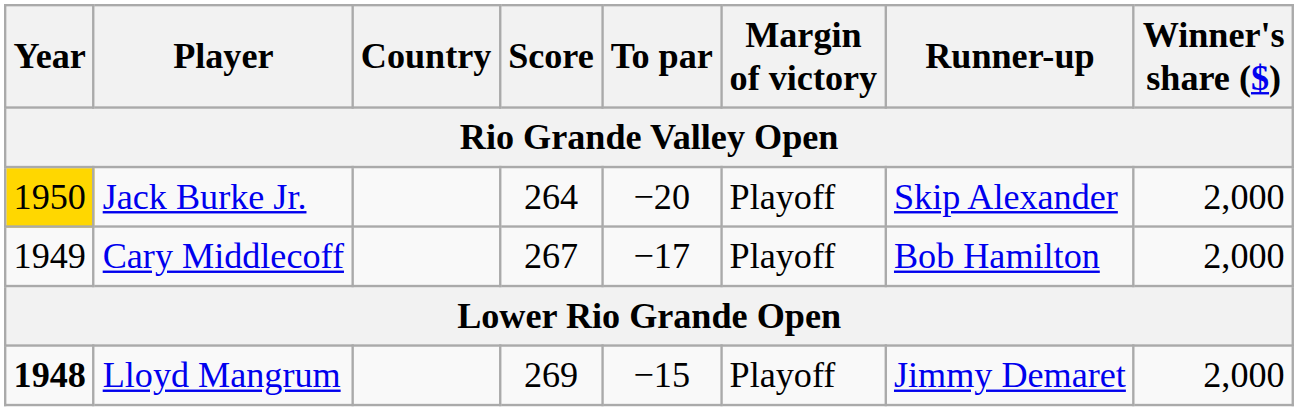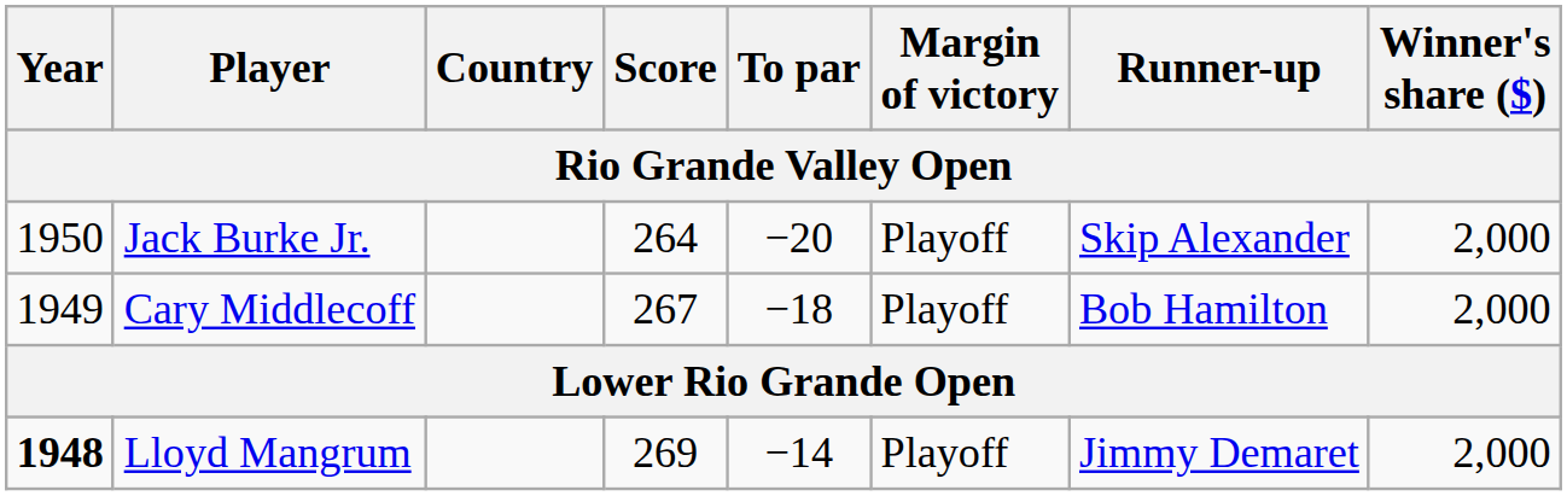 <table class="wikitable" style="font-size:95%">
 <tr>
 <th>Year</th>
 <th>Player</th>
 <th>Country</th>
 <th>Score</th>
 <th>To par</th>
 <th>Margin<br>of victory</th>
 <th>Runner-up</th>
 <th>Winner's<br>share (<a href='#'>$</a>)</th>
 </tr>
 <tr>
 <th colspan=8>Rio Grande Valley Open</th>
 </tr>
 <tr>
-<td style="background: gold;">1950</td>
+<td>1950</td>
 <td><a href='#'>Jack Burke Jr.</a></td>
 <td></td>
 <td align=center>264</td>
 <td align=center>−20</td>
 <td>Playoff</td>
 <td> <a href='#'>Skip Alexander</a></td>
 <td align=right>2,000</td>
 </tr>
 <tr>
 <td>1949</td>
 <td><a href='#'>Cary Middlecoff</a></td>
 <td></td>
 <td align=center>267</td>
-<td align=center>−17</td>
+<td align=center>−18</td>
 <td>Playoff</td>
 <td> <a href='#'>Bob Hamilton</a></td>
 <td align=right>2,000</td>
 </tr>
 <tr>
 <th colspan=8>Lower Rio Grande Open</th>
 </tr>
 <tr>
 <td><strong>1948</strong></td>
 <td><a href='#'>Lloyd Mangrum</a></td>
 <td></td>
 <td align=center>269</td>
-<td align=center>−15</td>
+<td align=center>−14</td>
 <td>Playoff</td>
 <td> <a href='#'>Jimmy Demaret</a></td>
 <td align=right>2,000</td>
 </tr>
 </table>
